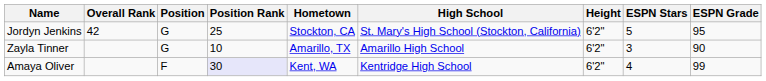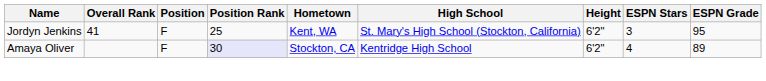 <table class="wikitable sortable">
 <tr>
 <th>Name</th>
 <th>Overall Rank</th>
 <th>Position</th>
 <th>Position Rank</th>
 <th>Hometown</th>
 <th>High School</th>
 <th>Height</th>
 <th>ESPN Stars</th>
 <th>ESPN Grade</th>
 </tr>
 <tr>
 <td>Jordyn Jenkins</td>
-<td>42</td>
-<td>G</td>
+<td>41</td>
+<td>F</td>
 <td>25</td>
-<td><a href='#'>Stockton, CA</a></td>
+<td><a href='#'>Kent, WA</a></td>
 <td><a href='#'>St. Mary's High School (Stockton, California)</a></td>
 <td>6'2"</td>
-<td>5</td>
+<td>3</td>
 <td>95</td>
-</tr>
-<tr>
-<td>Zayla Tinner</td>
-<td></td>
-<td>G</td>
-<td>10</td>
-<td><a href='#'>Amarillo, TX</a></td>
-<td><a href='#'>Amarillo High School</a></td>
-<td>6'2"</td>
-<td>3</td>
-<td>90</td>
 </tr>
 <tr>
 <td>Amaya Oliver</td>
 <td></td>
 <td>F</td>
 <td style="background: lavender;">30</td>
-<td><a href='#'>Kent, WA</a></td>
+<td><a href='#'>Stockton, CA</a></td>
 <td><a href='#'>Kentridge High School</a></td>
 <td>6'2"</td>
 <td>4</td>
-<td>99</td>
+<td>89</td>
 </tr>
 </table>
